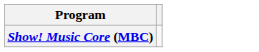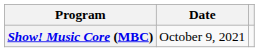 <table class="wikitable plainrowheaders" style="text-align:center;">
 <tr>
 <th scope="col">Program</th>
+<th scope="col">Date</th>
 <th scope="col"></th>
 </tr>
 <tr>
 <th scope="row"><em><a href='#'>Show! Music Core</a></em> (<a href='#'>MBC</a>)</th>
+<td>October 9, 2021</td>
 <td></td>
 </tr>
 </table>
